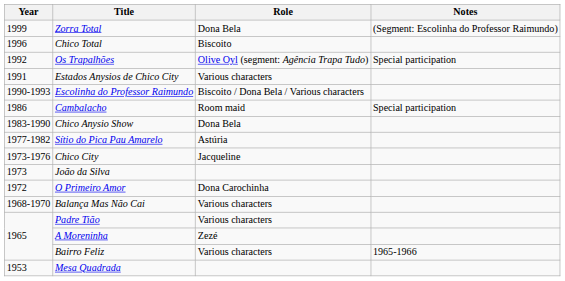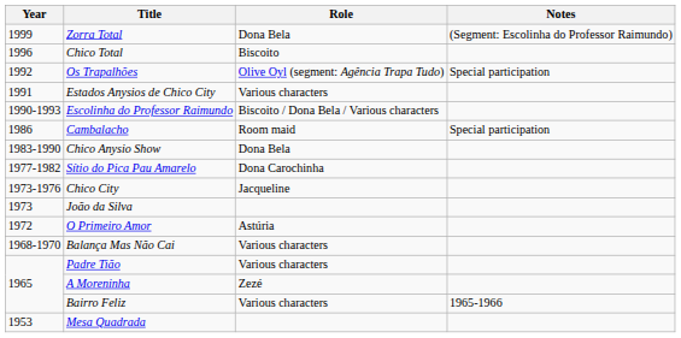 <table class="wikitable">
 <tr>
 <th>Year</th>
 <th>Title</th>
 <th>Role</th>
 <th>Notes</th>
 </tr>
 <tr>
 <td>1999</td>
 <td><em><a href='#'>Zorra Total</a></em></td>
 <td>Dona Bela</td>
 <td>(Segment: Escolinha do Professor Raimundo)</td>
 </tr>
 <tr>
 <td>1996</td>
 <td><em>Chico Total</em></td>
 <td>Biscoito</td>
 <td></td>
 </tr>
 <tr>
 <td>1992</td>
 <td><em><a href='#'>Os Trapalhões</a></em></td>
 <td><a href='#'>Olive Oyl</a> (segment: <em>Agência Trapa Tudo</em>)</td>
 <td>Special participation</td>
 </tr>
 <tr>
 <td>1991</td>
 <td><em>Estados Anysios de Chico City</em></td>
 <td>Various characters</td>
 <td></td>
 </tr>
 <tr>
 <td>1990-1993</td>
 <td><em><a href='#'>Escolinha do Professor Raimundo</a></em></td>
 <td>Biscoito / Dona Bela / Various characters</td>
 <td></td>
 </tr>
 <tr>
 <td>1986</td>
 <td><em><a href='#'>Cambalacho</a></em></td>
 <td>Room maid</td>
 <td>Special participation</td>
 </tr>
 <tr>
 <td>1983-1990</td>
 <td><em>Chico Anysio Show</em></td>
 <td>Dona Bela</td>
 <td></td>
 </tr>
 <tr>
 <td>1977-1982</td>
 <td><em><a href='#'>Sítio do Pica Pau Amarelo</a></em></td>
-<td>Astúria</td>
+<td>Dona Carochinha</td>
 <td></td>
 </tr>
 <tr>
 <td>1973-1976</td>
 <td><em>Chico City</em></td>
 <td>Jacqueline</td>
 <td></td>
 </tr>
 <tr>
 <td>1973</td>
 <td><em>João da Silva</em></td>
 <td></td>
 <td></td>
 </tr>
 <tr>
 <td>1972</td>
 <td><em><a href='#'>O Primeiro Amor</a></em></td>
-<td>Dona Carochinha</td>
+<td>Astúria</td>
 <td></td>
 </tr>
 <tr>
 <td>1968-1970</td>
 <td><em>Balança Mas Não Cai</em></td>
 <td>Various characters</td>
 <td></td>
 </tr>
 <tr>
 <td rowspan="3">1965</td>
 <td><em><a href='#'>Padre Tião</a></em></td>
 <td>Various characters</td>
 <td></td>
 </tr>
 <tr>
 <td><em><a href='#'>A Moreninha</a></em></td>
 <td>Zezé</td>
 <td></td>
 </tr>
 <tr>
 <td><em>Bairro Feliz</em></td>
 <td>Various characters</td>
 <td>1965-1966</td>
 </tr>
 <tr>
 <td>1953</td>
 <td><em><a href='#'>Mesa Quadrada</a></em></td>
 <td></td>
 <td></td>
 </tr>
 </table>
